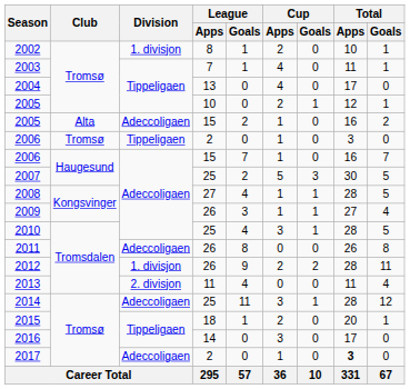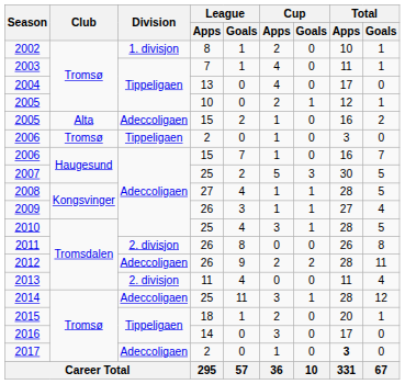 <table class="wikitable" style="text-align: center;">
 <tr>
 <th rowspan="2">Season</th>
 <th rowspan="2">Club</th>
 <th rowspan="2">Division</th>
 <th colspan="2">League</th>
 <th colspan="2">Cup</th>
 <th colspan="2">Total</th>
 </tr>
 <tr>
 <th>Apps</th>
 <th>Goals</th>
 <th>Apps</th>
 <th>Goals</th>
 <th>Apps</th>
 <th>Goals</th>
 </tr>
 <tr>
 <td><a href='#'>2002</a></td>
 <td rowspan="4" valign="center"><a href='#'>Tromsø</a></td>
 <td rowspan="1" valign="center"><a href='#'>1. divisjon</a></td>
 <td>8</td>
 <td>1</td>
 <td>2</td>
 <td>0</td>
 <td>10</td>
 <td>1</td>
 </tr>
 <tr>
 <td><a href='#'>2003</a></td>
 <td rowspan="3" valign="center"><a href='#'>Tippeligaen</a></td>
 <td>7</td>
 <td>1</td>
 <td>4</td>
 <td>0</td>
 <td>11</td>
 <td>1</td>
 </tr>
 <tr>
 <td><a href='#'>2004</a></td>
 <td>13</td>
 <td>0</td>
 <td>4</td>
 <td>0</td>
 <td>17</td>
 <td>0</td>
 </tr>
 <tr>
 <td><a href='#'>2005</a></td>
 <td>10</td>
 <td>0</td>
 <td>2</td>
 <td>1</td>
 <td>12</td>
 <td>1</td>
 </tr>
 <tr>
 <td><a href='#'>2005</a></td>
 <td rowspan="1" valign="center"><a href='#'>Alta</a></td>
 <td rowspan="1" valign="center"><a href='#'>Adeccoligaen</a></td>
 <td>15</td>
 <td>2</td>
 <td>1</td>
 <td>0</td>
 <td>16</td>
 <td>2</td>
 </tr>
 <tr>
 <td><a href='#'>2006</a></td>
 <td rowspan="1" valign="center"><a href='#'>Tromsø</a></td>
 <td rowspan="1" valign="center"><a href='#'>Tippeligaen</a></td>
 <td>2</td>
 <td>0</td>
 <td>1</td>
 <td>0</td>
 <td>3</td>
 <td>0</td>
 </tr>
 <tr>
 <td><a href='#'>2006</a></td>
 <td rowspan="2" valign="center"><a href='#'>Haugesund</a></td>
 <td rowspan="5" valign="center"><a href='#'>Adeccoligaen</a></td>
 <td>15</td>
 <td>7</td>
 <td>1</td>
 <td>0</td>
 <td>16</td>
 <td>7</td>
 </tr>
 <tr>
 <td><a href='#'>2007</a></td>
 <td>25</td>
 <td>2</td>
 <td>5</td>
 <td>3</td>
 <td>30</td>
 <td>5</td>
 </tr>
 <tr>
 <td><a href='#'>2008</a></td>
 <td rowspan="2" valign="center"><a href='#'>Kongsvinger</a></td>
 <td>27</td>
 <td>4</td>
 <td>1</td>
 <td>1</td>
 <td>28</td>
 <td>5</td>
 </tr>
 <tr>
 <td><a href='#'>2009</a></td>
 <td>26</td>
 <td>3</td>
 <td>1</td>
 <td>1</td>
 <td>27</td>
 <td>4</td>
 </tr>
 <tr>
 <td><a href='#'>2010</a></td>
 <td rowspan="4" valign="center"><a href='#'>Tromsdalen</a></td>
 <td>25</td>
 <td>4</td>
 <td>3</td>
 <td>1</td>
 <td>28</td>
 <td>5</td>
 </tr>
 <tr>
 <td><a href='#'>2011</a></td>
-<td rowspan="1" valign="center"><a href='#'>Adeccoligaen</a></td>
+<td rowspan="1" valign="center"><a href='#'>2. divisjon</a></td>
 <td>26</td>
 <td>8</td>
 <td>0</td>
 <td>0</td>
 <td>26</td>
 <td>8</td>
 </tr>
 <tr>
 <td><a href='#'>2012</a></td>
-<td rowspan="1" valign="center"><a href='#'>1. divisjon</a></td>
+<td rowspan="1" valign="center"><a href='#'>Adeccoligaen</a></td>
 <td>26</td>
 <td>9</td>
 <td>2</td>
 <td>2</td>
 <td>28</td>
 <td>11</td>
 </tr>
 <tr>
 <td><a href='#'>2013</a></td>
 <td rowspan="1" valign="center"><a href='#'>2. divisjon</a></td>
 <td>11</td>
 <td>4</td>
 <td>0</td>
 <td>0</td>
 <td>11</td>
 <td>4</td>
 </tr>
 <tr>
 <td><a href='#'>2014</a></td>
 <td rowspan="4" valign="center"><a href='#'>Tromsø</a></td>
 <td rowspan="1" valign="center"><a href='#'>Adeccoligaen</a></td>
 <td>25</td>
 <td>11</td>
 <td>3</td>
 <td>1</td>
 <td>28</td>
 <td>12</td>
 </tr>
 <tr>
 <td><a href='#'>2015</a></td>
 <td rowspan="2" valign="center"><a href='#'>Tippeligaen</a></td>
 <td>18</td>
 <td>1</td>
 <td>2</td>
 <td>0</td>
 <td>20</td>
 <td>1</td>
 </tr>
 <tr>
 <td><a href='#'>2016</a></td>
 <td>14</td>
 <td>0</td>
 <td>3</td>
 <td>0</td>
 <td>17</td>
 <td>0</td>
 </tr>
 <tr>
 <td><a href='#'>2017</a></td>
 <td rowspan="1" valign="center"><a href='#'>Adeccoligaen</a></td>
 <td>2</td>
 <td>0</td>
 <td>1</td>
 <td>0</td>
 <td><strong>3</strong></td>
 <td>0</td>
 </tr>
 <tr>
 <th colspan="3">Career Total</th>
 <th>295</th>
 <th>57</th>
 <th>36</th>
 <th>10</th>
 <th>331</th>
 <th>67</th>
 </tr>
 </table>
